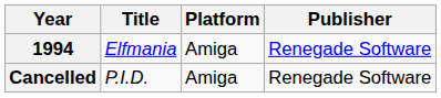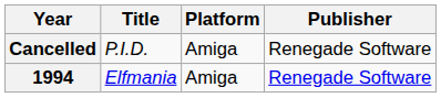 <table class="wikitable sortable plainrowheaders">
 <tr>
 <th scope="col">Year</th>
 <th scope="col">Title</th>
 <th scope="col">Platform</th>
 <th scope="col">Publisher</th>
 </tr>
 <tr>
+<th scope="row">Cancelled</th>
+<td><em>P.I.D.</em></td>
+<td>Amiga</td>
+<td>Renegade Software</td>
+</tr>
+<tr>
 <th scope="row">1994</th>
 <td><em><a href='#'>Elfmania</a></em></td>
 <td>Amiga</td>
 <td><a href='#'>Renegade Software</a></td>
 </tr>
-<tr>
-<th scope="row">Cancelled</th>
-<td><em>P.I.D.</em></td>
-<td>Amiga</td>
-<td>Renegade Software</td>
-</tr>
 </table>
